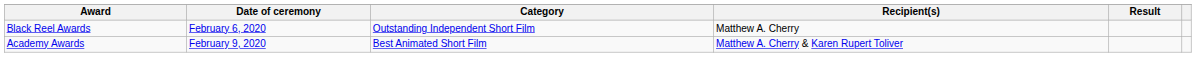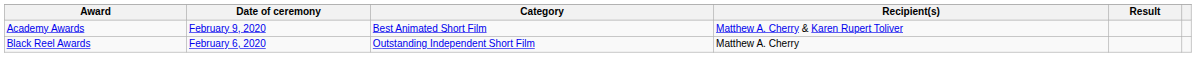 <table class="wikitable" style="width:95%;">
 <tr style="background:#ccc; text-align:center;">
 </tr>
 <tr style="background:#ccc; text-align:center;">
 <th>Award</th>
 <th>Date of ceremony</th>
 <th>Category</th>
 <th>Recipient(s)</th>
 <th>Result</th>
 <th></th>
 </tr>
 <tr>
+<td><a href='#'>Academy Awards</a></td>
+<td><a href='#'>February 9, 2020</a></td>
+<td><a href='#'>Best Animated Short Film</a></td>
+<td><a href='#'>Matthew A. Cherry</a> & <a href='#'>Karen Rupert Toliver</a></td>
+<td></td>
+<td style="text-align:center;"></td>
+</tr>
+<tr>
 <td><a href='#'>Black Reel Awards</a></td>
 <td><a href='#'>February 6, 2020</a></td>
 <td><a href='#'>Outstanding Independent Short Film</a></td>
 <td>Matthew A. Cherry</td>
 <td></td>
 <td style="text-align:center;"></td>
 </tr>
-<tr>
-<td><a href='#'>Academy Awards</a></td>
-<td><a href='#'>February 9, 2020</a></td>
-<td><a href='#'>Best Animated Short Film</a></td>
-<td><a href='#'>Matthew A. Cherry</a> & <a href='#'>Karen Rupert Toliver</a></td>
-<td></td>
-<td style="text-align:center;"></td>
-</tr>
 </table>
